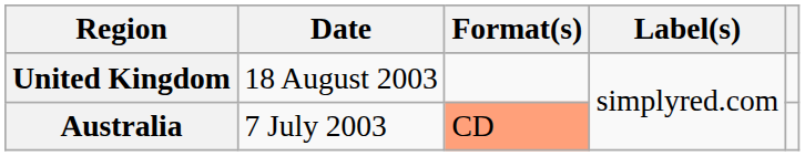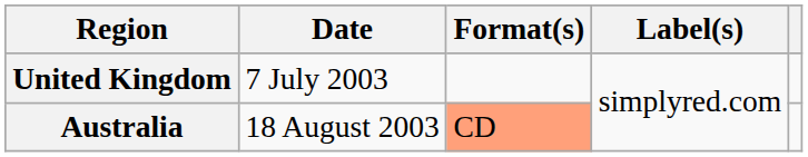 <table class="wikitable plainrowheaders">
 <tr>
 <th scope="col">Region</th>
 <th scope="col">Date</th>
 <th scope="col">Format(s)</th>
 <th scope="col">Label(s)</th>
 <th scope="col"></th>
 </tr>
 <tr>
 <th scope="row">United Kingdom</th>
-<td>18 August 2003</td>
+<td>7 July 2003</td>
 <td></td>
 <td rowspan="2">simplyred.com</td>
 <td></td>
 </tr>
 <tr>
 <th scope="row">Australia</th>
-<td>7 July 2003</td>
+<td>18 August 2003</td>
 <td style="background: lightsalmon;">CD</td>
 <td></td>
 </tr>
 </table>
